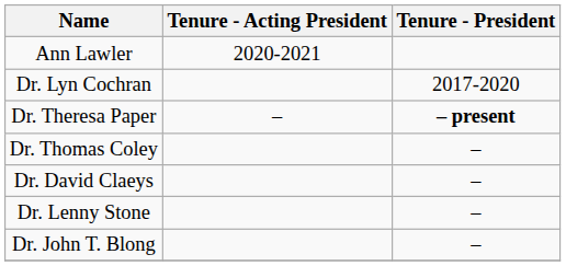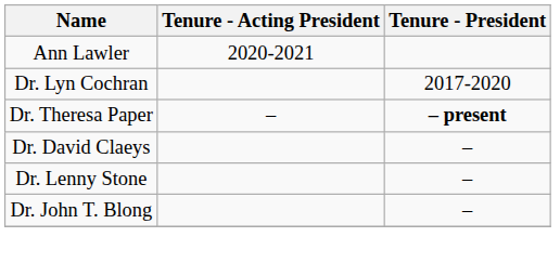 <table class="wikitable sortable" style="text-align:center">
 <tr>
 <th>Name</th>
 <th>Tenure - Acting President</th>
 <th>Tenure - President</th>
 </tr>
 <tr>
 <td>Ann Lawler</td>
 <td>2020-2021</td>
 <td></td>
 </tr>
 <tr>
 <td>Dr. Lyn Cochran</td>
 <td></td>
 <td>2017-2020</td>
 </tr>
 <tr>
 <td>Dr. Theresa Paper</td>
 <td> – </td>
 <td><strong> – present</strong></td>
 </tr>
 <tr>
-<td>Dr. Thomas Coley</td>
-<td></td>
-<td> – </td>
-</tr>
-<tr>
 <td>Dr. David Claeys</td>
 <td></td>
 <td> – </td>
 </tr>
 <tr>
 <td>Dr. Lenny Stone</td>
 <td></td>
 <td> – </td>
 </tr>
 <tr>
 <td>Dr. John T. Blong</td>
 <td></td>
 <td> – </td>
 </tr>
 <tr>
 </tr>
 </table>
